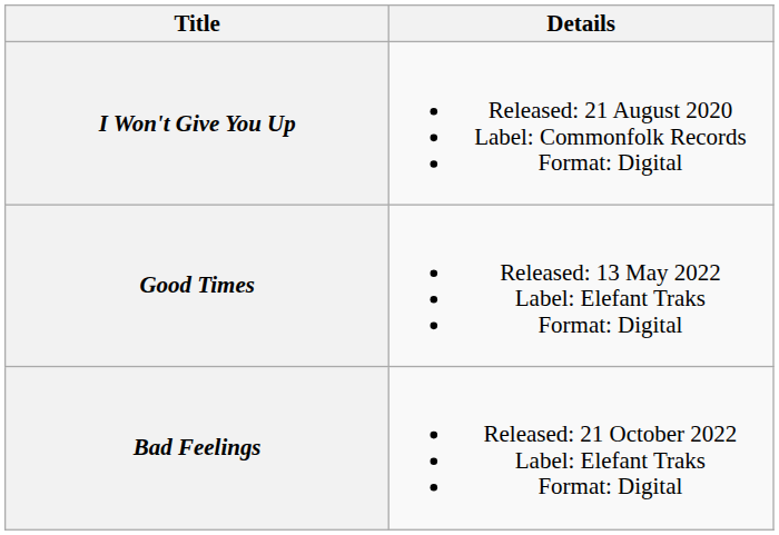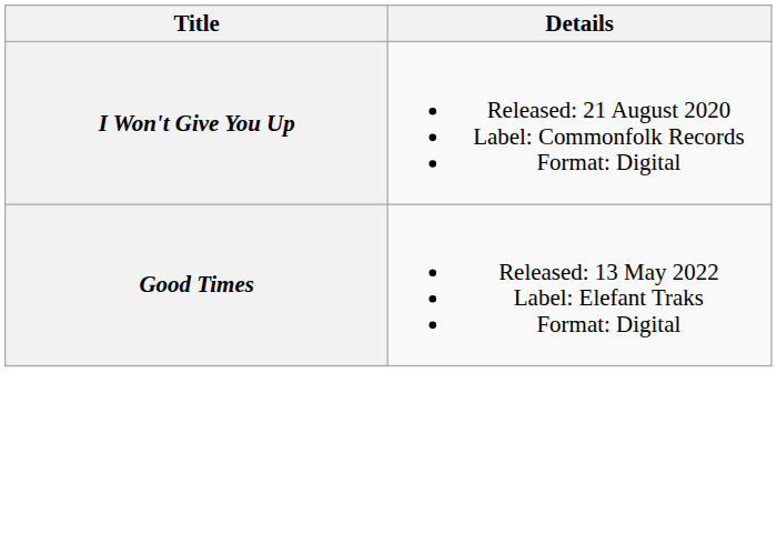 <table class="wikitable plainrowheaders" style="text-align:center;" border="1">
 <tr>
 <th scope="col" rowspan="1" style="width:16em;">Title</th>
 <th scope="col" rowspan="1" style="width:16em;">Details</th>
 </tr>
 <tr>
 <th scope="row"><em>I Won't Give You Up</em> <br> </th>
 <td><br><ul><li>Released: 21 August 2020</li><li>Label: Commonfolk Records</li><li>Format: Digital</li></ul></td>
 </tr>
 <tr>
 <th scope="row"><em>Good Times</em></th>
 <td><br><ul><li>Released: 13 May 2022</li><li>Label: Elefant Traks</li><li>Format: Digital</li></ul></td>
 </tr>
-<tr>
-<th scope="row"><em>Bad Feelings</em></th>
-<td><br><ul><li>Released: 21 October 2022</li><li>Label: Elefant Traks</li><li>Format: Digital</li></ul></td>
-</tr>
 </table>
